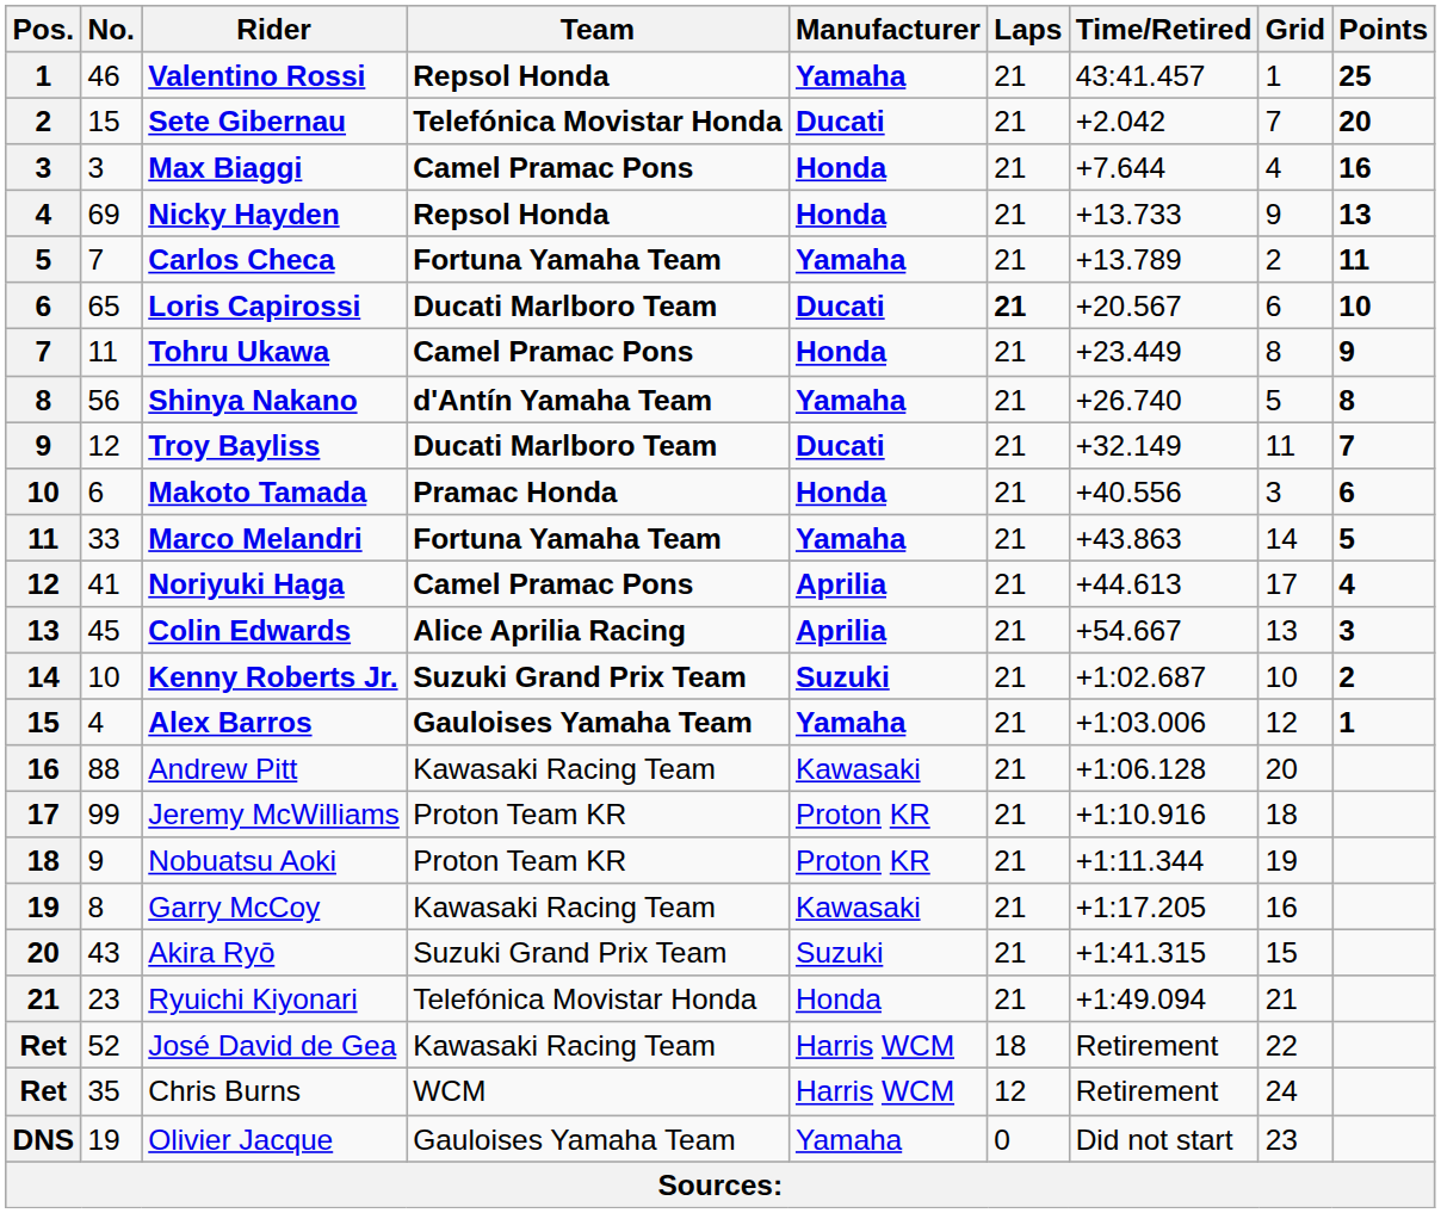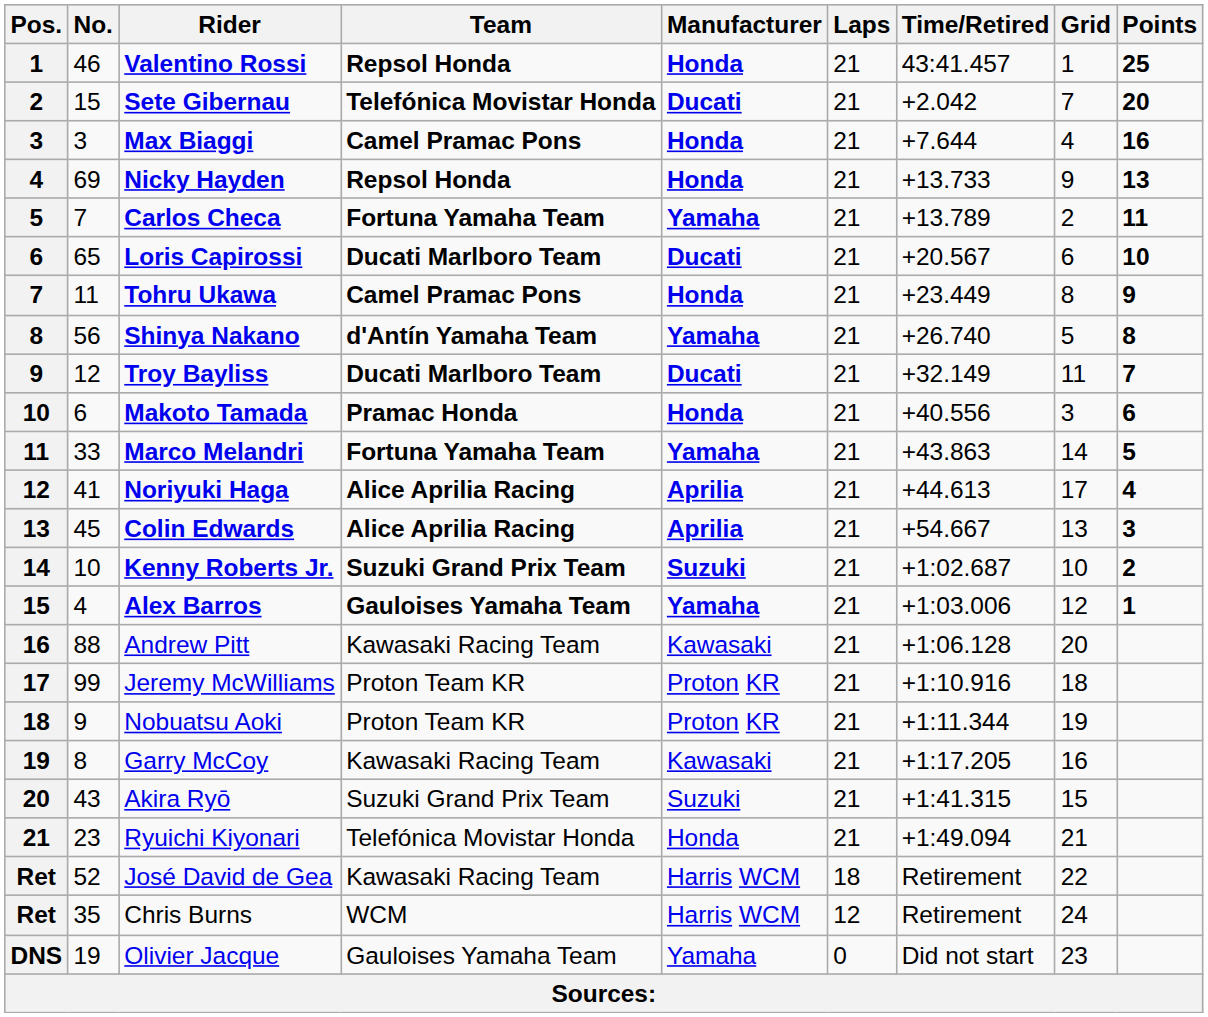 <table class="wikitable" style="font-size: 95%;">
 <tr>
 <th>Pos.</th>
 <th>No.</th>
 <th>Rider</th>
 <th>Team</th>
 <th>Manufacturer</th>
 <th>Laps</th>
 <th>Time/Retired</th>
 <th>Grid</th>
 <th>Points</th>
 </tr>
 <tr>
 <th>1</th>
 <td>46</td>
 <td> <strong><a href='#'>Valentino Rossi</a></strong></td>
 <td><strong>Repsol Honda</strong></td>
-<td><strong><a href='#'>Yamaha</a></strong></td>
+<td><strong><a href='#'>Honda</a></strong></td>
 <td>21</td>
 <td>43:41.457</td>
 <td>1</td>
 <td><strong>25</strong></td>
 </tr>
 <tr>
 <th>2</th>
 <td>15</td>
 <td> <strong><a href='#'>Sete Gibernau</a></strong></td>
 <td><strong>Telefónica Movistar Honda</strong></td>
 <td><strong><a href='#'>Ducati</a></strong></td>
 <td>21</td>
 <td>+2.042</td>
 <td>7</td>
 <td><strong>20</strong></td>
 </tr>
 <tr>
 <th>3</th>
 <td>3</td>
 <td> <strong><a href='#'>Max Biaggi</a></strong></td>
 <td><strong>Camel Pramac Pons</strong></td>
 <td><strong><a href='#'>Honda</a></strong></td>
 <td>21</td>
 <td>+7.644</td>
 <td>4</td>
 <td><strong>16</strong></td>
 </tr>
 <tr>
 <th>4</th>
 <td>69</td>
 <td> <strong><a href='#'>Nicky Hayden</a></strong></td>
 <td><strong>Repsol Honda</strong></td>
 <td><strong><a href='#'>Honda</a></strong></td>
 <td>21</td>
 <td>+13.733</td>
 <td>9</td>
 <td><strong>13</strong></td>
 </tr>
 <tr>
 <th>5</th>
 <td>7</td>
 <td> <strong><a href='#'>Carlos Checa</a></strong></td>
 <td><strong>Fortuna Yamaha Team</strong></td>
 <td><strong><a href='#'>Yamaha</a></strong></td>
 <td>21</td>
 <td>+13.789</td>
 <td>2</td>
 <td><strong>11</strong></td>
 </tr>
 <tr>
 <th>6</th>
 <td>65</td>
 <td> <strong><a href='#'>Loris Capirossi</a></strong></td>
 <td><strong>Ducati Marlboro Team</strong></td>
 <td><strong><a href='#'>Ducati</a></strong></td>
-<td><strong>21</strong></td>
+<td>21</td>
 <td>+20.567</td>
 <td>6</td>
 <td><strong>10</strong></td>
 </tr>
 <tr>
 <th>7</th>
 <td>11</td>
 <td> <strong><a href='#'>Tohru Ukawa</a></strong></td>
 <td><strong>Camel Pramac Pons</strong></td>
 <td><strong><a href='#'>Honda</a></strong></td>
 <td>21</td>
 <td>+23.449</td>
 <td>8</td>
 <td><strong>9</strong></td>
 </tr>
 <tr>
 <th>8</th>
 <td>56</td>
 <td> <strong><a href='#'>Shinya Nakano</a></strong></td>
 <td><strong>d'Antín Yamaha Team</strong></td>
 <td><strong><a href='#'>Yamaha</a></strong></td>
 <td>21</td>
 <td>+26.740</td>
 <td>5</td>
 <td><strong>8</strong></td>
 </tr>
 <tr>
 <th>9</th>
 <td>12</td>
 <td> <strong><a href='#'>Troy Bayliss</a></strong></td>
 <td><strong>Ducati Marlboro Team</strong></td>
 <td><strong><a href='#'>Ducati</a></strong></td>
 <td>21</td>
 <td>+32.149</td>
 <td>11</td>
 <td><strong>7</strong></td>
 </tr>
 <tr>
 <th>10</th>
 <td>6</td>
 <td> <strong><a href='#'>Makoto Tamada</a></strong></td>
 <td><strong>Pramac Honda</strong></td>
 <td><strong><a href='#'>Honda</a></strong></td>
 <td>21</td>
 <td>+40.556</td>
 <td>3</td>
 <td><strong>6</strong></td>
 </tr>
 <tr>
 <th>11</th>
 <td>33</td>
 <td> <strong><a href='#'>Marco Melandri</a></strong></td>
 <td><strong>Fortuna Yamaha Team</strong></td>
 <td><strong><a href='#'>Yamaha</a></strong></td>
 <td>21</td>
 <td>+43.863</td>
 <td>14</td>
 <td><strong>5</strong></td>
 </tr>
 <tr>
 <th>12</th>
 <td>41</td>
 <td> <strong><a href='#'>Noriyuki Haga</a></strong></td>
-<td><strong>Camel Pramac Pons</strong></td>
+<td><strong>Alice Aprilia Racing</strong></td>
 <td><strong><a href='#'>Aprilia</a></strong></td>
 <td>21</td>
 <td>+44.613</td>
 <td>17</td>
 <td><strong>4</strong></td>
 </tr>
 <tr>
 <th>13</th>
 <td>45</td>
 <td> <strong><a href='#'>Colin Edwards</a></strong></td>
 <td><strong>Alice Aprilia Racing</strong></td>
 <td><strong><a href='#'>Aprilia</a></strong></td>
 <td>21</td>
 <td>+54.667</td>
 <td>13</td>
 <td><strong>3</strong></td>
 </tr>
 <tr>
 <th>14</th>
 <td>10</td>
 <td> <strong><a href='#'>Kenny Roberts Jr.</a></strong></td>
 <td><strong>Suzuki Grand Prix Team</strong></td>
 <td><strong><a href='#'>Suzuki</a></strong></td>
 <td>21</td>
 <td>+1:02.687</td>
 <td>10</td>
 <td><strong>2</strong></td>
 </tr>
 <tr>
 <th>15</th>
 <td>4</td>
 <td> <strong><a href='#'>Alex Barros</a></strong></td>
 <td><strong>Gauloises Yamaha Team</strong></td>
 <td><strong><a href='#'>Yamaha</a></strong></td>
 <td>21</td>
 <td>+1:03.006</td>
 <td>12</td>
 <td><strong>1</strong></td>
 </tr>
 <tr>
 <th>16</th>
 <td>88</td>
 <td> <a href='#'>Andrew Pitt</a></td>
 <td>Kawasaki Racing Team</td>
 <td><a href='#'>Kawasaki</a></td>
 <td>21</td>
 <td>+1:06.128</td>
 <td>20</td>
 <td></td>
 </tr>
 <tr>
 <th>17</th>
 <td>99</td>
 <td> <a href='#'>Jeremy McWilliams</a></td>
 <td>Proton Team KR</td>
 <td><a href='#'>Proton</a> <a href='#'>KR</a></td>
 <td>21</td>
 <td>+1:10.916</td>
 <td>18</td>
 <td></td>
 </tr>
 <tr>
 <th>18</th>
 <td>9</td>
 <td> <a href='#'>Nobuatsu Aoki</a></td>
 <td>Proton Team KR</td>
 <td><a href='#'>Proton</a> <a href='#'>KR</a></td>
 <td>21</td>
 <td>+1:11.344</td>
 <td>19</td>
 <td></td>
 </tr>
 <tr>
 <th>19</th>
 <td>8</td>
 <td> <a href='#'>Garry McCoy</a></td>
 <td>Kawasaki Racing Team</td>
 <td><a href='#'>Kawasaki</a></td>
 <td>21</td>
 <td>+1:17.205</td>
 <td>16</td>
 <td></td>
 </tr>
 <tr>
 <th>20</th>
 <td>43</td>
 <td> <a href='#'>Akira Ryō</a></td>
 <td>Suzuki Grand Prix Team</td>
 <td><a href='#'>Suzuki</a></td>
 <td>21</td>
 <td>+1:41.315</td>
 <td>15</td>
 <td></td>
 </tr>
 <tr>
 <th>21</th>
 <td>23</td>
 <td> <a href='#'>Ryuichi Kiyonari</a></td>
 <td>Telefónica Movistar Honda</td>
 <td><a href='#'>Honda</a></td>
 <td>21</td>
 <td>+1:49.094</td>
 <td>21</td>
 <td></td>
 </tr>
 <tr>
 <th>Ret</th>
 <td>52</td>
 <td> <a href='#'>José David de Gea</a></td>
 <td>Kawasaki Racing Team</td>
 <td><a href='#'>Harris</a> <a href='#'>WCM</a></td>
 <td>18</td>
 <td>Retirement</td>
 <td>22</td>
 <td></td>
 </tr>
 <tr>
 <th>Ret</th>
 <td>35</td>
 <td> Chris Burns</td>
 <td>WCM</td>
 <td><a href='#'>Harris</a> <a href='#'>WCM</a></td>
 <td>12</td>
 <td>Retirement</td>
 <td>24</td>
 <td></td>
 </tr>
 <tr>
 <th>DNS</th>
 <td>19</td>
 <td> <a href='#'>Olivier Jacque</a></td>
 <td>Gauloises Yamaha Team</td>
 <td><a href='#'>Yamaha</a></td>
 <td>0</td>
 <td>Did not start</td>
 <td>23</td>
 <td></td>
 </tr>
 <tr>
 <th colspan=9>Sources: </th>
 </tr>
 </table>
